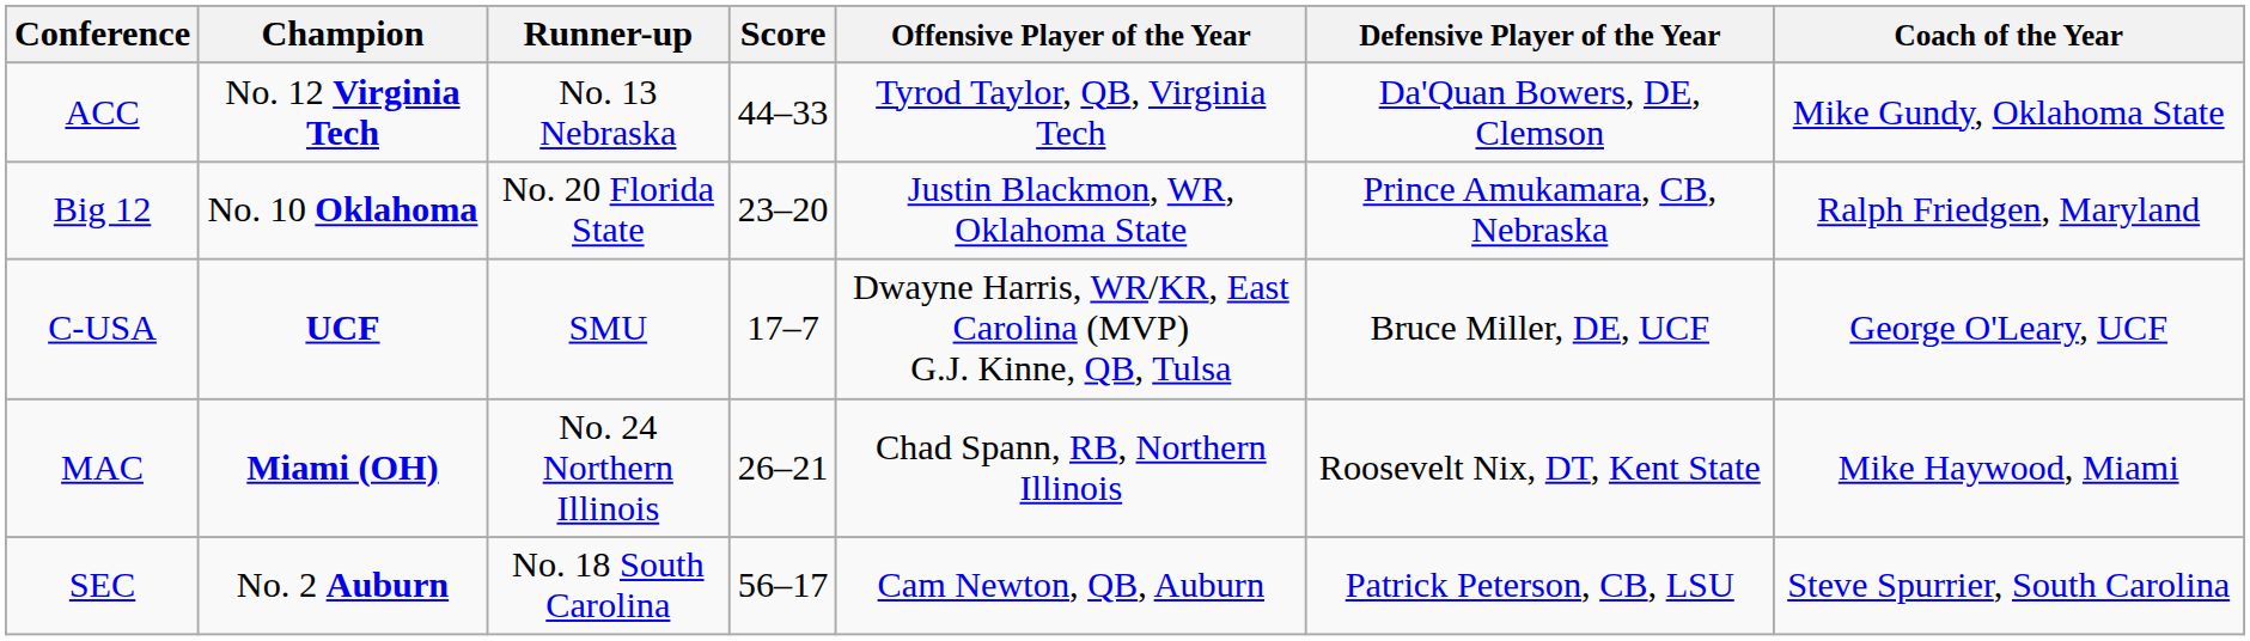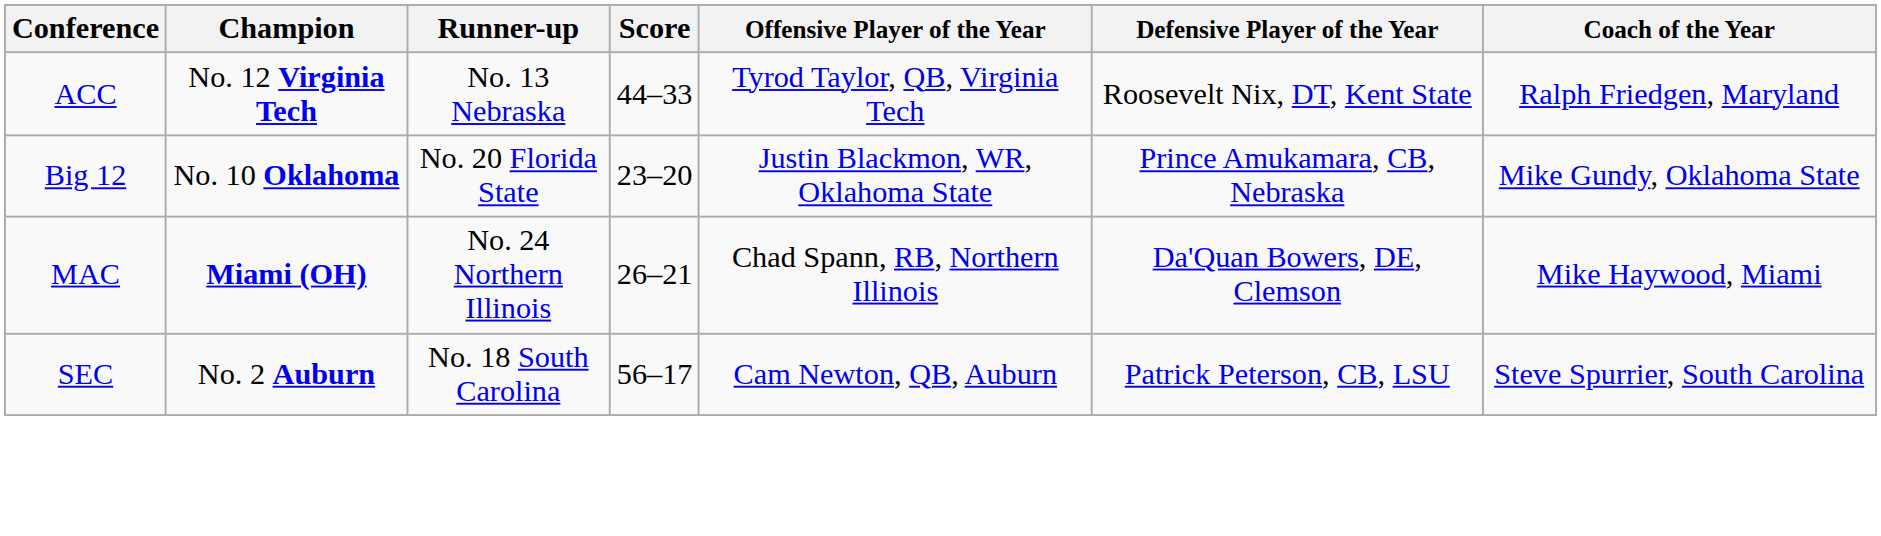 <table class="wikitable" style="text-align:center;">
 <tr>
 <th style="width:50px">Conference</th>
 <th style="width:120px">Champion</th>
 <th style="width:100px">Runner-up</th>
 <th style="width:60">Score</th>
 <th style="width:200px"><small>Offensive Player of the Year</small></th>
 <th style="width:200px"><small>Defensive Player of the Year</small></th>
 <th style="width:200px"><small>Coach of the Year</small></th>
 </tr>
 <tr>
 <td><a href='#'>ACC</a></td>
 <td>No. 12 <a href='#'><strong>Virginia Tech</strong></a></td>
 <td>No. 13 <a href='#'>Nebraska</a></td>
 <td>44–33</td>
 <td><a href='#'>Tyrod Taylor</a>, <a href='#'>QB</a>, <a href='#'>Virginia Tech</a></td>
-<td><a href='#'>Da'Quan Bowers</a>, <a href='#'>DE</a>, <a href='#'>Clemson</a></td>
-<td><a href='#'>Mike Gundy</a>, <a href='#'>Oklahoma State</a></td>
+<td>Roosevelt Nix, <a href='#'>DT</a>, <a href='#'>Kent State</a></td>
+<td><a href='#'>Ralph Friedgen</a>, <a href='#'>Maryland</a></td>
 </tr>
 <tr>
 <td><a href='#'>Big 12</a></td>
 <td>No. 10 <a href='#'><strong>Oklahoma</strong></a></td>
 <td>No. 20 <a href='#'>Florida State</a></td>
 <td>23–20</td>
 <td><a href='#'>Justin Blackmon</a>, <a href='#'>WR</a>, <a href='#'>Oklahoma State</a></td>
 <td><a href='#'>Prince Amukamara</a>, <a href='#'>CB</a>, <a href='#'>Nebraska</a></td>
-<td><a href='#'>Ralph Friedgen</a>, <a href='#'>Maryland</a></td>
-</tr>
-<tr>
-<td><a href='#'>C-USA</a></td>
-<td><a href='#'><strong>UCF</strong></a></td>
-<td><a href='#'>SMU</a></td>
-<td>17–7</td>
-<td>Dwayne Harris, <a href='#'>WR</a>/<a href='#'>KR</a>, <a href='#'>East Carolina</a> (MVP)<br>G.J. Kinne, <a href='#'>QB</a>, <a href='#'>Tulsa</a></td>
-<td>Bruce Miller, <a href='#'>DE</a>, <a href='#'>UCF</a></td>
-<td><a href='#'>George O'Leary</a>, <a href='#'>UCF</a></td>
+<td><a href='#'>Mike Gundy</a>, <a href='#'>Oklahoma State</a></td>
 </tr>
 <tr>
 <td><a href='#'>MAC</a></td>
 <td><a href='#'><strong>Miami (OH)</strong></a></td>
 <td>No. 24 <a href='#'>Northern Illinois</a></td>
 <td>26–21</td>
 <td>Chad Spann, <a href='#'>RB</a>, <a href='#'>Northern Illinois</a></td>
-<td>Roosevelt Nix, <a href='#'>DT</a>, <a href='#'>Kent State</a></td>
+<td><a href='#'>Da'Quan Bowers</a>, <a href='#'>DE</a>, <a href='#'>Clemson</a></td>
 <td><a href='#'>Mike Haywood</a>, <a href='#'>Miami</a></td>
 </tr>
 <tr>
 <td><a href='#'>SEC</a></td>
 <td>No. 2 <a href='#'><strong>Auburn</strong></a></td>
 <td>No. 18 <a href='#'>South Carolina</a></td>
 <td>56–17</td>
 <td><a href='#'>Cam Newton</a>, <a href='#'>QB</a>, <a href='#'>Auburn</a></td>
 <td><a href='#'>Patrick Peterson</a>, <a href='#'>CB</a>, <a href='#'>LSU</a></td>
 <td><a href='#'>Steve Spurrier</a>, <a href='#'>South Carolina</a></td>
 </tr>
 </table>
